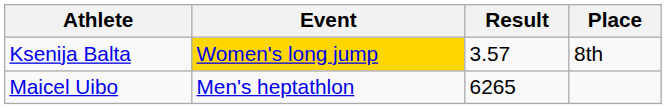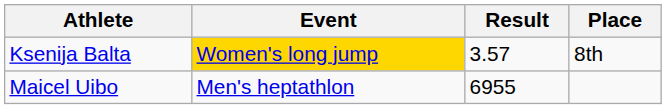 <table class="wikitable" width=40%>
 <tr>
 <th>Athlete</th>
 <th>Event</th>
 <th>Result</th>
 <th>Place</th>
 </tr>
 <tr>
 <td><a href='#'>Ksenija Balta</a></td>
 <td style="background: gold;"><a href='#'>Women's long jump</a></td>
 <td>3.57</td>
 <td>8th</td>
 </tr>
 <tr>
 <td><a href='#'>Maicel Uibo</a></td>
 <td><a href='#'>Men's heptathlon</a></td>
-<td>6265</td>
+<td>6955</td>
 <td></td>
 </tr>
 </table>
